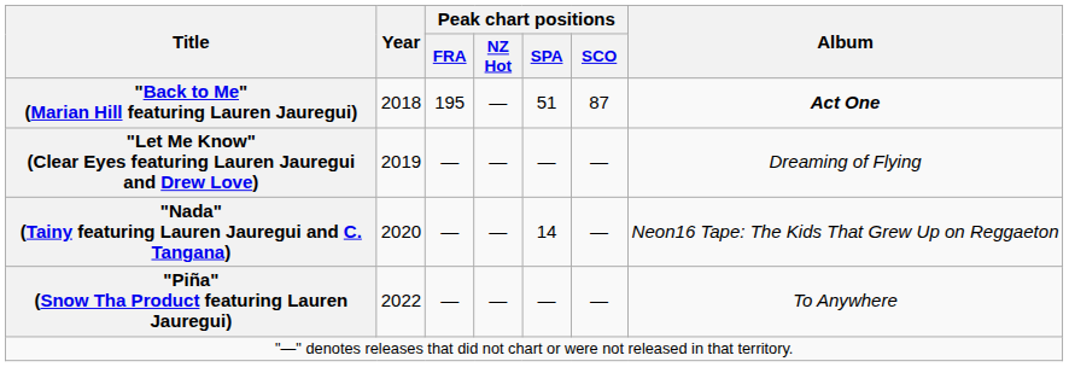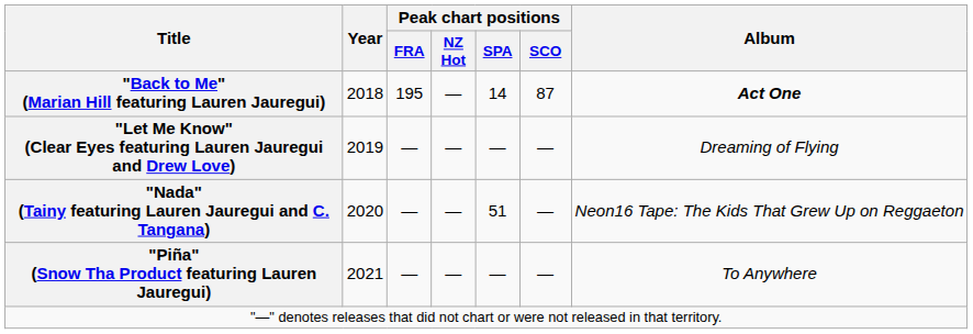 <table class="wikitable plainrowheaders" border="1" style="text-align:center;">
 <tr>
 <th scope="col" rowspan="2" style="width:20em;">Title</th>
 <th scope="col" rowspan="2">Year</th>
 <th scope="col" colspan="4">Peak chart positions</th>
 <th scope="col" rowspan="2">Album</th>
 </tr>
 <tr>
 <th scope="col" style="width:2.5em;font-size:90%;"><a href='#'>FRA</a><br></th>
 <th scope="col" style="width:2.5em;font-size:90%;"><a href='#'>NZ<br>Hot</a><br></th>
 <th scope="col" style="width:2.5em;font-size:90%;"><a href='#'>SPA</a><br></th>
 <th scope="col" style="width:3em;font-size:90%;"><a href='#'>SCO</a><br></th>
 </tr>
 <tr>
 <th scope="row">"<a href='#'>Back to Me</a>"<br><span>(<a href='#'>Marian Hill</a> featuring Lauren Jauregui)</span></th>
 <td>2018</td>
 <td>195</td>
 <td>—</td>
-<td>51<br></td>
+<td>14</td>
 <td>87</td>
 <td><strong><em>Act One</em></strong></td>
 </tr>
 <tr>
 <th scope="row">"Let Me Know"<br><span>(Clear Eyes featuring Lauren Jauregui and <a href='#'>Drew Love</a>)</span></th>
 <td>2019</td>
 <td>—</td>
 <td>—</td>
 <td>—</td>
 <td>—</td>
 <td><em>Dreaming of Flying</em></td>
 </tr>
 <tr>
 <th scope="row">"Nada"<br><span>(<a href='#'>Tainy</a> featuring Lauren Jauregui and <a href='#'>C. Tangana</a>)</span></th>
 <td>2020</td>
 <td>—</td>
 <td>—</td>
-<td>14</td>
+<td>51<br></td>
 <td>—</td>
 <td><em>Neon16 Tape: The Kids That Grew Up on Reggaeton</em></td>
 </tr>
 <tr>
 <th scope="row">"Piña"<br><span>(<a href='#'>Snow Tha Product</a> featuring Lauren Jauregui)</span></th>
-<td>2022</td>
+<td>2021</td>
 <td>—</td>
 <td>—</td>
 <td>—</td>
 <td>—</td>
 <td><em>To Anywhere</em></td>
 </tr>
 <tr>
 <td colspan="13" style="font-size:85%">"—" denotes releases that did not chart or were not released in that territory.</td>
 </tr>
 </table>
